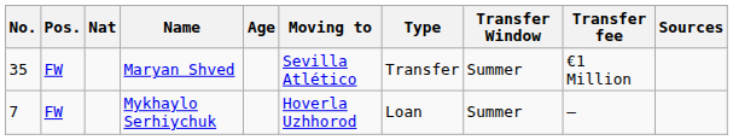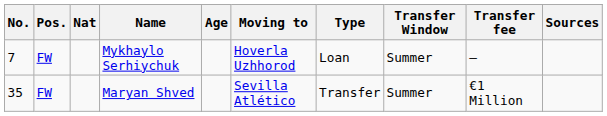 <table class="wikitable">
 <tr>
 <th>No.</th>
 <th>Pos.</th>
 <th>Nat</th>
 <th>Name</th>
 <th>Age</th>
 <th>Moving to</th>
 <th>Type</th>
 <th>Transfer Window</th>
 <th>Transfer fee</th>
 <th>Sources</th>
 </tr>
 <tr>
+<td>7</td>
+<td><a href='#'>FW</a></td>
+<td></td>
+<td><a href='#'>Mykhaylo Serhiychuk</a></td>
+<td></td>
+<td><a href='#'>Hoverla Uzhhorod</a></td>
+<td>Loan</td>
+<td>Summer</td>
+<td>—</td>
+<td></td>
+</tr>
+<tr>
 <td>35</td>
 <td><a href='#'>FW</a></td>
 <td></td>
 <td><a href='#'>Maryan Shved</a></td>
 <td></td>
 <td> <a href='#'>Sevilla Atlético</a></td>
 <td>Transfer</td>
 <td>Summer</td>
 <td>€1 Million</td>
 <td></td>
 </tr>
-<tr>
-<td>7</td>
-<td><a href='#'>FW</a></td>
-<td></td>
-<td><a href='#'>Mykhaylo Serhiychuk</a></td>
-<td></td>
-<td><a href='#'>Hoverla Uzhhorod</a></td>
-<td>Loan</td>
-<td>Summer</td>
-<td>—</td>
-<td></td>
-</tr>
 </table>
